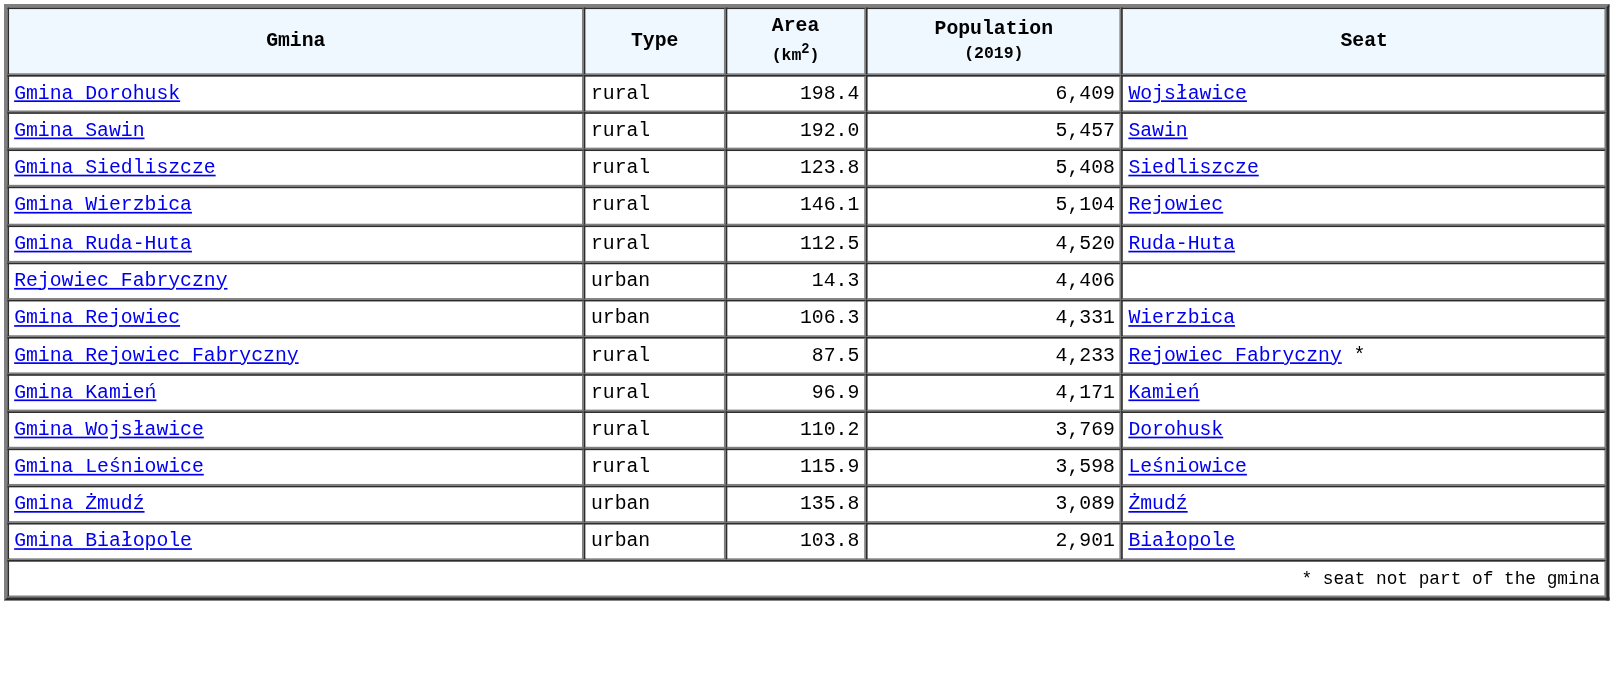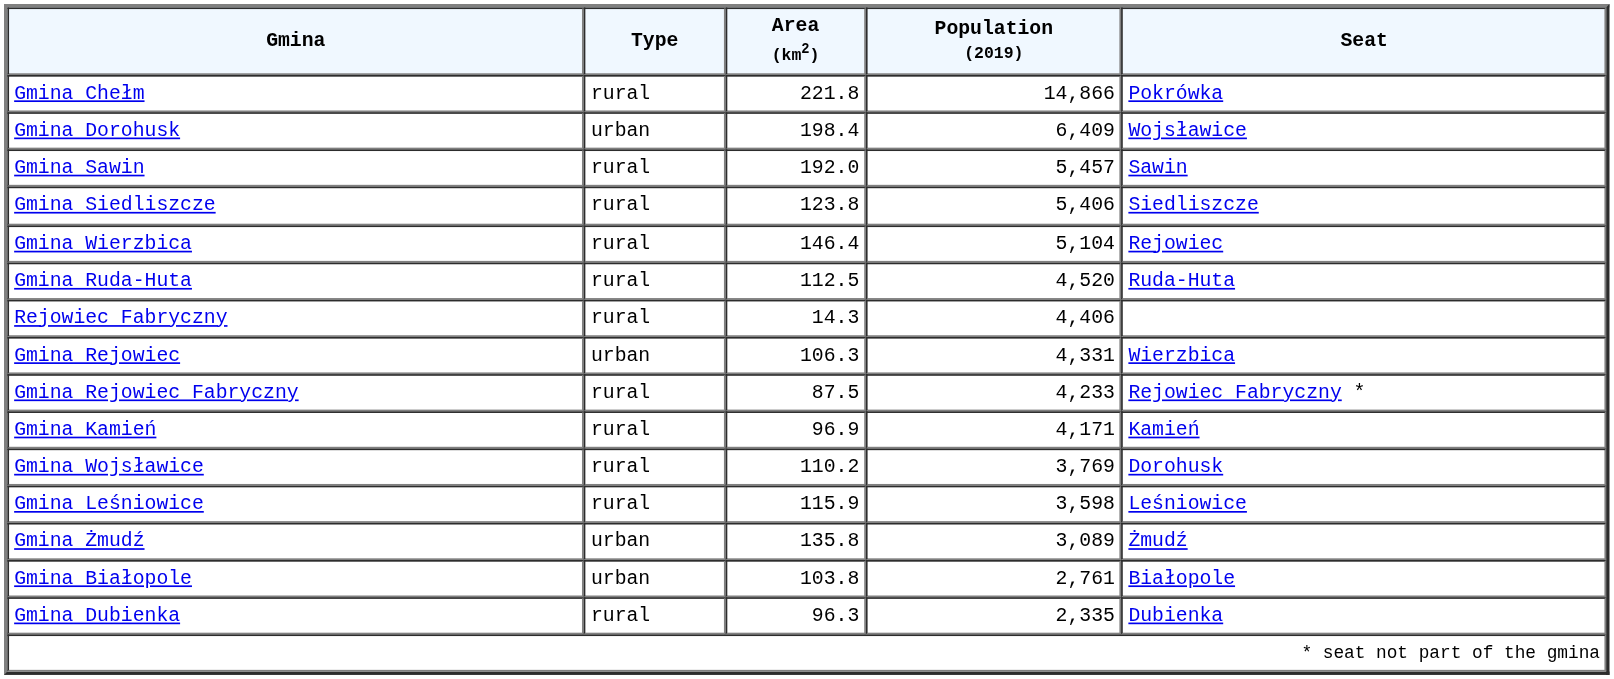 <table width="60%" border="2" cellpadding="3" cellspacing="0" style="font-size:90%;line-height:120%;">
 <tr bgcolor="F0F8FF">
 <td style="text-align:center;"><strong>Gmina</strong></td>
 <td style="text-align:center;"><strong>Type</strong></td>
 <td style="text-align:center;"><strong>Area<br><small>(km<sup>2</sup>)</small></strong></td>
 <td style="text-align:center;"><strong>Population<br><small>(2019)</small></strong></td>
 <td style="text-align:center;"><strong>Seat</strong></td>
 </tr>
 <tr>
+<td><a href='#'>Gmina Chełm</a></td>
+<td>rural</td>
+<td style="text-align:right;">221.8</td>
+<td style="text-align:right;">14,866</td>
+<td><a href='#'>Pokrówka</a></td>
+</tr>
+<tr>
 <td><a href='#'>Gmina Dorohusk</a></td>
-<td>rural</td>
+<td>urban</td>
 <td style="text-align:right;">198.4</td>
 <td style="text-align:right;">6,409</td>
 <td><a href='#'>Wojsławice</a></td>
 </tr>
 <tr>
 <td><a href='#'>Gmina Sawin</a></td>
 <td>rural</td>
 <td style="text-align:right;">192.0</td>
 <td style="text-align:right;">5,457</td>
 <td><a href='#'>Sawin</a></td>
 </tr>
 <tr>
 <td><a href='#'>Gmina Siedliszcze</a></td>
 <td>rural</td>
 <td style="text-align:right;">123.8</td>
-<td style="text-align:right;">5,408</td>
+<td style="text-align:right;">5,406</td>
 <td><a href='#'>Siedliszcze</a></td>
 </tr>
 <tr>
 <td><a href='#'>Gmina Wierzbica</a></td>
 <td>rural</td>
-<td style="text-align:right;">146.1</td>
+<td style="text-align:right;">146.4</td>
 <td style="text-align:right;">5,104</td>
 <td><a href='#'>Rejowiec</a></td>
 </tr>
 <tr>
 <td><a href='#'>Gmina Ruda-Huta</a></td>
 <td>rural</td>
 <td style="text-align:right;">112.5</td>
 <td style="text-align:right;">4,520</td>
 <td><a href='#'>Ruda-Huta</a></td>
 </tr>
 <tr>
 <td><a href='#'>Rejowiec Fabryczny</a></td>
-<td>urban</td>
+<td>rural</td>
 <td style="text-align:right;">14.3</td>
 <td style="text-align:right;">4,406</td>
 <td></td>
 </tr>
 <tr>
 <td><a href='#'>Gmina Rejowiec</a></td>
 <td>urban</td>
 <td style="text-align:right;">106.3</td>
 <td style="text-align:right;">4,331</td>
 <td><a href='#'>Wierzbica</a></td>
 </tr>
 <tr>
 <td><a href='#'>Gmina Rejowiec Fabryczny</a></td>
 <td>rural</td>
 <td style="text-align:right;">87.5</td>
 <td style="text-align:right;">4,233</td>
 <td><a href='#'>Rejowiec Fabryczny</a> *</td>
 </tr>
 <tr>
 <td><a href='#'>Gmina Kamień</a></td>
 <td>rural</td>
 <td style="text-align:right;">96.9</td>
 <td style="text-align:right;">4,171</td>
 <td><a href='#'>Kamień</a></td>
 </tr>
 <tr>
 <td><a href='#'>Gmina Wojsławice</a></td>
 <td>rural</td>
 <td style="text-align:right;">110.2</td>
 <td style="text-align:right;">3,769</td>
 <td><a href='#'>Dorohusk</a></td>
 </tr>
 <tr>
 <td><a href='#'>Gmina Leśniowice</a></td>
 <td>rural</td>
 <td style="text-align:right;">115.9</td>
 <td style="text-align:right;">3,598</td>
 <td><a href='#'>Leśniowice</a></td>
 </tr>
 <tr>
 <td><a href='#'>Gmina Żmudź</a></td>
 <td>urban</td>
 <td style="text-align:right;">135.8</td>
 <td style="text-align:right;">3,089</td>
 <td><a href='#'>Żmudź</a></td>
 </tr>
 <tr>
 <td><a href='#'>Gmina Białopole</a></td>
 <td>urban</td>
 <td style="text-align:right;">103.8</td>
-<td style="text-align:right;">2,901</td>
+<td style="text-align:right;">2,761</td>
 <td><a href='#'>Białopole</a></td>
+</tr>
+<tr>
+<td><a href='#'>Gmina Dubienka</a></td>
+<td>rural</td>
+<td style="text-align:right;">96.3</td>
+<td style="text-align:right;">2,335</td>
+<td><a href='#'>Dubienka</a></td>
 </tr>
 <tr>
 <td colspan=5 style="text-align:right;font-size:90%">* seat not part of the gmina</td>
 </tr>
 </table>
